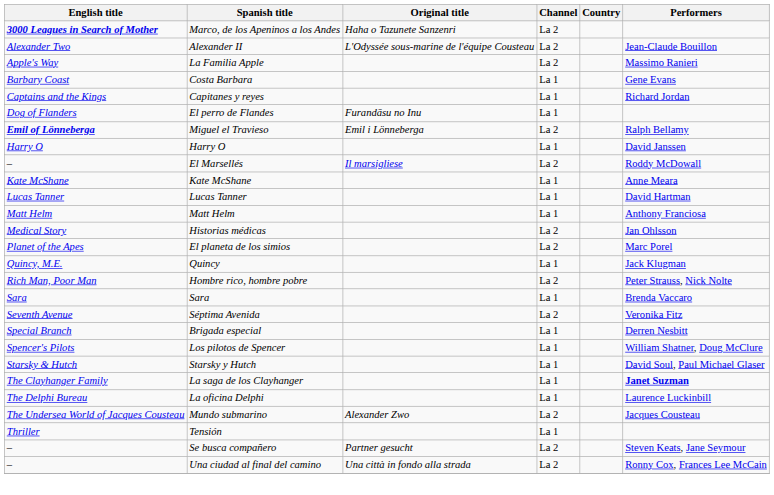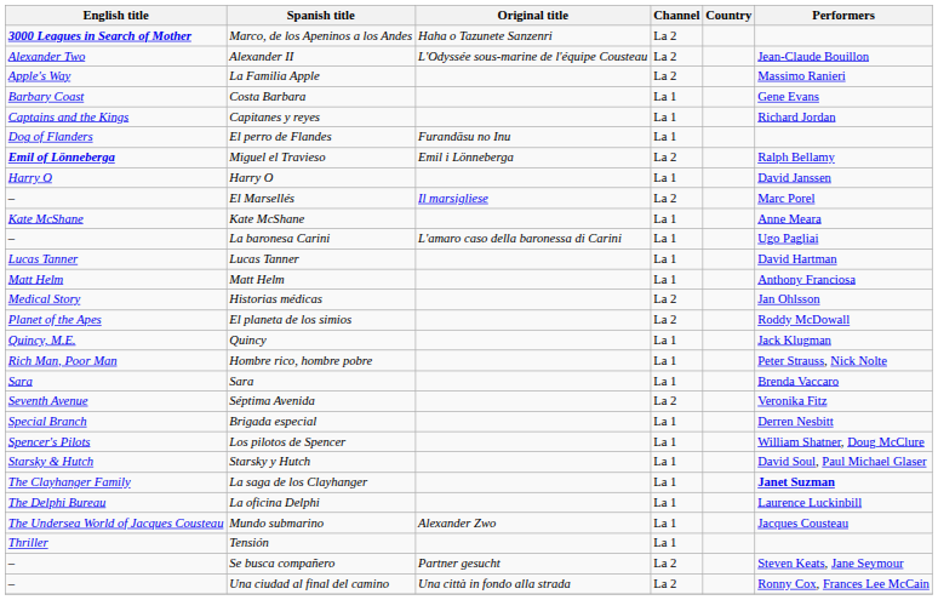 <table class="wikitable sortable">
 <tr bgcolor="#ececec" valign=top>
 <th>English title</th>
 <th>Spanish title</th>
 <th>Original title</th>
 <th>Channel</th>
 <th>Country</th>
 <th>Performers</th>
 </tr>
 <tr>
 <td><strong><em><a href='#'>3000 Leagues in Search of Mother</a></em></strong></td>
 <td><em>Marco, de los Apeninos a los Andes</em></td>
 <td><em>Haha o Tazunete Sanzenri</em></td>
 <td>La 2</td>
 <td></td>
 <td></td>
 </tr>
 <tr>
 <td><em><a href='#'>Alexander Two</a></em></td>
 <td><em>Alexander II</em></td>
 <td><em>L'Odyssée sous-marine de l'équipe Cousteau</em></td>
 <td>La 2</td>
 <td></td>
 <td><a href='#'>Jean-Claude Bouillon</a></td>
 </tr>
 <tr>
 <td><em><a href='#'>Apple's Way</a></em></td>
 <td><em>La Familia Apple</em></td>
 <td></td>
 <td>La 2</td>
 <td></td>
 <td><a href='#'>Massimo Ranieri</a></td>
 </tr>
 <tr>
 <td><em><a href='#'>Barbary Coast</a></em></td>
 <td><em>Costa Barbara</em></td>
 <td></td>
 <td>La 1</td>
 <td></td>
 <td><a href='#'>Gene Evans</a></td>
 </tr>
 <tr>
 <td><em><a href='#'>Captains and the Kings</a></em></td>
 <td><em>Capitanes y reyes</em></td>
 <td></td>
 <td>La 1</td>
 <td></td>
 <td><a href='#'>Richard Jordan</a></td>
 </tr>
 <tr>
 <td><em><a href='#'>Dog of Flanders</a></em></td>
 <td><em>El perro de Flandes</em></td>
 <td><em>Furandāsu no Inu</em></td>
 <td>La 1</td>
 <td></td>
 <td></td>
 </tr>
 <tr>
 <td><strong><em><a href='#'>Emil of Lönneberga</a></em></strong></td>
 <td><em> Miguel el Travieso</em></td>
 <td><em>Emil i Lönneberga</em></td>
 <td>La 2</td>
 <td></td>
 <td><a href='#'>Ralph Bellamy</a></td>
 </tr>
 <tr>
 <td><em><a href='#'>Harry O</a></em></td>
 <td><em>Harry O</em></td>
 <td></td>
 <td>La 1</td>
 <td></td>
 <td><a href='#'>David Janssen</a></td>
 </tr>
 <tr>
 <td>–</td>
 <td><em>El Marsellés</em></td>
 <td><em><a href='#'>Il marsigliese</a></em></td>
 <td>La 2</td>
 <td></td>
-<td><a href='#'>Roddy McDowall</a></td>
+<td><a href='#'>Marc Porel</a></td>
 </tr>
 <tr>
 <td><em><a href='#'>Kate McShane</a></em></td>
 <td><em>Kate McShane</em></td>
 <td></td>
 <td>La 1</td>
 <td></td>
 <td><a href='#'>Anne Meara</a></td>
+</tr>
+<tr>
+<td>–</td>
+<td><em>La baronesa Carini</em></td>
+<td><em>L'amaro caso della baronessa di Carini</em></td>
+<td>La 1</td>
+<td></td>
+<td><a href='#'>Ugo Pagliai</a></td>
 </tr>
 <tr>
 <td><em><a href='#'>Lucas Tanner</a></em></td>
 <td><em>Lucas Tanner</em></td>
 <td></td>
 <td>La 1</td>
 <td></td>
 <td><a href='#'>David Hartman</a></td>
 </tr>
 <tr>
 <td><em><a href='#'>Matt Helm</a></em></td>
 <td><em>Matt Helm</em></td>
 <td></td>
 <td>La 1</td>
 <td></td>
 <td><a href='#'>Anthony Franciosa</a></td>
 </tr>
 <tr>
 <td><em><a href='#'>Medical Story</a></em></td>
 <td><em>Historias médicas</em></td>
 <td></td>
 <td>La 2</td>
 <td></td>
 <td><a href='#'>Jan Ohlsson</a></td>
 </tr>
 <tr>
 <td><em><a href='#'>Planet of the Apes</a></em></td>
 <td><em>El planeta de los simios</em></td>
 <td></td>
 <td>La 2</td>
 <td></td>
-<td><a href='#'>Marc Porel</a></td>
+<td><a href='#'>Roddy McDowall</a></td>
 </tr>
 <tr>
 <td><em><a href='#'>Quincy, M.E.</a></em></td>
 <td><em>Quincy</em></td>
 <td></td>
 <td>La 1</td>
 <td></td>
 <td><a href='#'>Jack Klugman</a></td>
 </tr>
 <tr>
 <td><em><a href='#'>Rich Man, Poor Man</a></em></td>
 <td><em>Hombre rico, hombre pobre</em></td>
 <td></td>
-<td>La 2</td>
+<td>La 1</td>
 <td></td>
 <td><a href='#'>Peter Strauss</a>, <a href='#'>Nick Nolte</a></td>
 </tr>
 <tr>
 <td><em><a href='#'>Sara</a></em></td>
 <td><em>Sara</em></td>
 <td></td>
 <td>La 1</td>
 <td></td>
 <td><a href='#'>Brenda Vaccaro</a></td>
 </tr>
 <tr>
 <td><em><a href='#'>Seventh Avenue</a></em></td>
 <td><em>Séptima Avenida</em></td>
 <td></td>
 <td>La 2</td>
 <td></td>
 <td><a href='#'>Veronika Fitz</a></td>
 </tr>
 <tr>
 <td><em><a href='#'>Special Branch</a></em></td>
 <td><em>Brigada especial</em></td>
 <td></td>
 <td>La 1</td>
 <td></td>
 <td><a href='#'>Derren Nesbitt</a></td>
 </tr>
 <tr>
 <td><em><a href='#'>Spencer's Pilots</a></em></td>
 <td><em>Los pilotos de Spencer</em></td>
 <td></td>
 <td>La 1</td>
 <td></td>
 <td><a href='#'>William Shatner</a>, <a href='#'>Doug McClure</a></td>
 </tr>
 <tr>
 <td><em><a href='#'>Starsky & Hutch</a></em></td>
 <td><em>Starsky y Hutch</em></td>
 <td></td>
 <td>La 1</td>
 <td></td>
 <td><a href='#'>David Soul</a>, <a href='#'>Paul Michael Glaser</a></td>
 </tr>
 <tr>
 <td><em><a href='#'>The Clayhanger Family</a></em></td>
 <td><em>La saga de los Clayhanger</em></td>
 <td></td>
 <td>La 1</td>
 <td></td>
 <td><strong><a href='#'>Janet Suzman</a></strong></td>
 </tr>
 <tr>
 <td><em><a href='#'>The Delphi Bureau</a></em></td>
 <td><em>La oficina Delphi</em></td>
 <td></td>
 <td>La 1</td>
 <td></td>
 <td><a href='#'>Laurence Luckinbill</a></td>
 </tr>
 <tr>
 <td><em><a href='#'>The Undersea World of Jacques Cousteau</a></em></td>
 <td><em>Mundo submarino</em></td>
 <td><em>Alexander Zwo</em></td>
-<td>La 2</td>
+<td>La 1</td>
 <td></td>
 <td><a href='#'>Jacques Cousteau</a></td>
 </tr>
 <tr>
 <td><em><a href='#'>Thriller</a></em></td>
 <td><em>Tensión</em></td>
 <td></td>
 <td>La 1</td>
 <td></td>
 <td></td>
 </tr>
 <tr>
 <td>–</td>
 <td><em>Se busca compañero</em></td>
 <td><em>Partner gesucht</em></td>
 <td>La 2</td>
 <td></td>
 <td><a href='#'>Steven Keats</a>, <a href='#'>Jane Seymour</a></td>
 </tr>
 <tr>
 <td>–</td>
 <td><em>Una ciudad al final del camino</em></td>
 <td><em>Una città in fondo alla strada</em></td>
 <td>La 2</td>
 <td></td>
 <td><a href='#'>Ronny Cox</a>, <a href='#'>Frances Lee McCain</a></td>
 </tr>
 <tr>
 </tr>
 </table>
